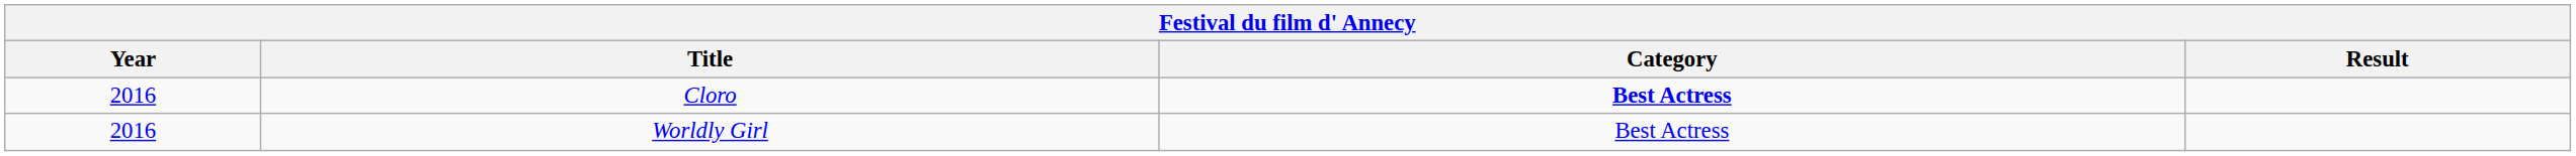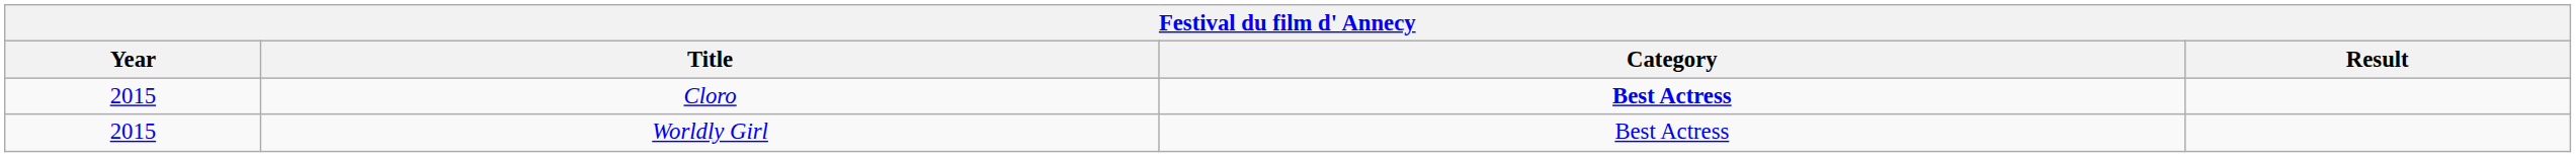 <table width="90%" class="wikitable">
 <tr>
 <th colspan="4" align="center"><a href='#'>Festival du film d' Annecy</a></th>
 </tr>
 <tr>
 <th width="10%">Year</th>
 <th width="35%">Title</th>
 <th width="40%">Category</th>
 <th width="15%">Result</th>
 </tr>
 <tr>
-<td align="center"><a href='#'>2016</a></td>
+<td align="center"><a href='#'>2015</a></td>
 <td align="center"><em><a href='#'>Cloro</a></em></td>
 <td align="center"><strong><a href='#'>Best Actress</a></strong></td>
 <td></td>
 </tr>
 <tr>
-<td align="center"><a href='#'>2016</a></td>
+<td align="center"><a href='#'>2015</a></td>
 <td align="center"><em><a href='#'>Worldly Girl</a></em></td>
 <td align="center"><a href='#'>Best Actress</a></td>
 <td></td>
 </tr>
 </table>
